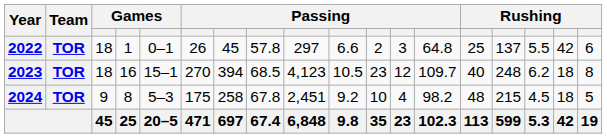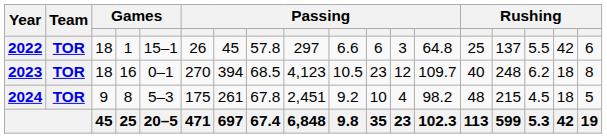 <table class="wikitable" style="text-align:center;">
 <tr>
 <th rowspan="2">Year</th>
 <th rowspan="2">Team</th>
 <th colspan="3">Games</th>
 <th colspan="8">Passing</th>
 <th colspan="5">Rushing</th>
 </tr>
 <tr>
 <th></th>
 <th></th>
 <th></th>
 <th></th>
 <th></th>
 <th></th>
 <th></th>
 <th></th>
 <th></th>
 <th></th>
 <th></th>
 <th></th>
 <th></th>
 <th></th>
 <th></th>
 <th></th>
 </tr>
 <tr>
 <th><a href='#'>2022</a></th>
 <th><a href='#'>TOR</a></th>
 <td>18</td>
 <td>1</td>
-<td>0–1</td>
+<td>15–1</td>
 <td>26</td>
 <td>45</td>
 <td>57.8</td>
 <td>297</td>
 <td>6.6</td>
-<td>2</td>
+<td>6</td>
 <td>3</td>
 <td>64.8</td>
 <td>25</td>
 <td>137</td>
 <td>5.5</td>
 <td>42</td>
 <td>6</td>
 </tr>
 <tr>
 <th><a href='#'>2023</a></th>
 <th><a href='#'>TOR</a></th>
 <td>18</td>
 <td>16</td>
-<td>15–1</td>
+<td>0–1</td>
 <td>270</td>
 <td>394</td>
 <td>68.5</td>
 <td>4,123</td>
 <td>10.5</td>
 <td>23</td>
 <td>12</td>
 <td>109.7</td>
 <td>40</td>
 <td>248</td>
 <td>6.2</td>
 <td>18</td>
 <td>8</td>
 </tr>
 <tr>
 <th><a href='#'>2024</a></th>
 <th><a href='#'>TOR</a></th>
 <td>9</td>
 <td>8</td>
 <td>5–3</td>
 <td>175</td>
-<td>258</td>
+<td>261</td>
 <td>67.8</td>
 <td>2,451</td>
 <td>9.2</td>
 <td>10</td>
 <td>4</td>
 <td>98.2</td>
 <td>48</td>
 <td>215</td>
 <td>4.5</td>
 <td>18</td>
 <td>5</td>
 </tr>
 <tr>
 <th colspan="2"></th>
 <th>45</th>
 <th>25</th>
 <th>20–5</th>
 <th>471</th>
 <th>697</th>
 <th>67.4</th>
 <th>6,848</th>
 <th>9.8</th>
 <th>35</th>
 <th>23</th>
 <th>102.3</th>
 <th>113</th>
 <th>599</th>
 <th>5.3</th>
 <th>42</th>
 <th>19</th>
 </tr>
 </table>
